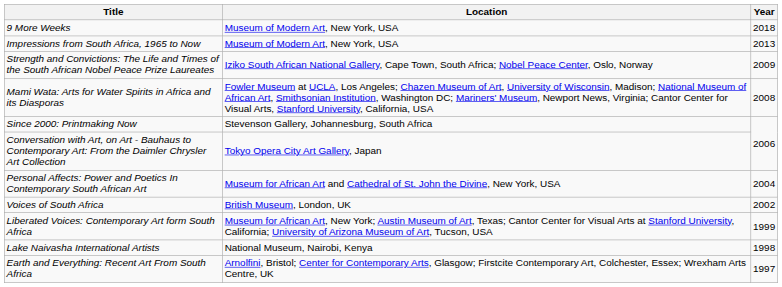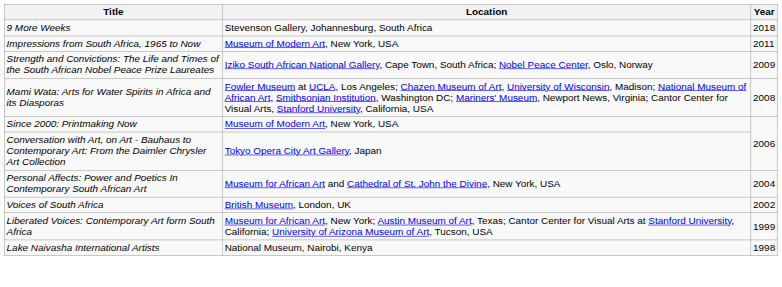 <table class="wikitable">
 <tr>
 <th>Title</th>
 <th>Location</th>
 <th>Year</th>
 </tr>
 <tr>
 <td><em>9 More Weeks</em></td>
-<td><a href='#'>Museum of Modern Art</a>, New York, USA</td>
+<td>Stevenson Gallery, Johannesburg, South Africa</td>
 <td>2018</td>
 </tr>
 <tr>
 <td><em>Impressions from South Africa, 1965 to Now</em></td>
 <td><a href='#'>Museum of Modern Art</a>, New York, USA</td>
-<td>2013</td>
+<td>2011</td>
 </tr>
 <tr>
 <td><em>Strength and Convictions: The Life and Times of the South African Nobel Peace Prize Laureates</em></td>
 <td><a href='#'>Iziko South African National Gallery</a>, Cape Town, South Africa; <a href='#'>Nobel Peace Center</a>, Oslo, Norway</td>
 <td>2009</td>
 </tr>
 <tr>
 <td><em>Mami Wata: Arts for Water Spirits in Africa and its Diasporas</em></td>
 <td><a href='#'>Fowler Museum</a> at <a href='#'>UCLA</a>, Los Angeles; <a href='#'>Chazen Museum of Art</a>, <a href='#'>University of Wisconsin</a>, Madison; <a href='#'>National Museum of African Art</a>, <a href='#'>Smithsonian Institution</a>, Washington DC; <a href='#'>Mariners' Museum</a>, Newport News, Virginia; Cantor Center for Visual Arts, <a href='#'>Stanford University</a>, California, USA</td>
 <td>2008</td>
 </tr>
 <tr>
 <td><em>Since 2000: Printmaking Now</em></td>
-<td>Stevenson Gallery, Johannesburg, South Africa</td>
+<td><a href='#'>Museum of Modern Art</a>, New York, USA</td>
 <td rowspan="2">2006</td>
 </tr>
 <tr>
 <td><em>Conversation with Art, on Art - Bauhaus to Contemporary Art: From the Daimler Chrysler Art Collection</em></td>
 <td><a href='#'>Tokyo Opera City Art Gallery</a>, Japan</td>
 </tr>
 <tr>
 <td><em>Personal Affects: Power and Poetics In Contemporary South African Art</em></td>
 <td><a href='#'>Museum for African Art</a> and <a href='#'>Cathedral of St. John the Divine</a>, New York, USA</td>
 <td>2004</td>
 </tr>
 <tr>
 <td><em>Voices of South Africa</em></td>
 <td><a href='#'>British Museum</a>, London, UK</td>
 <td>2002</td>
 </tr>
 <tr>
 <td><em>Liberated Voices: Contemporary Art form South Africa</em></td>
 <td><a href='#'>Museum for African Art</a>, New York; <a href='#'>Austin Museum of Art</a>, Texas; Cantor Center for Visual Arts at <a href='#'>Stanford University</a>, California; <a href='#'>University of Arizona Museum of Art</a>, Tucson, USA</td>
 <td>1999</td>
 </tr>
 <tr>
 <td><em>Lake Naivasha International Artists</em></td>
 <td>National Museum, Nairobi, Kenya</td>
 <td>1998</td>
 </tr>
-<tr>
-<td><em>Earth and Everything: Recent Art From South Africa</em></td>
-<td><a href='#'>Arnolfini</a>, Bristol; <a href='#'>Center for Contemporary Arts</a>, Glasgow; Firstcite Contemporary Art, Colchester, Essex; Wrexham Arts Centre, UK</td>
-<td>1997</td>
-</tr>
 </table>
